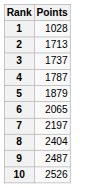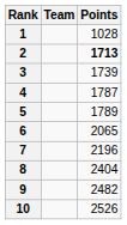 <table class="wikitable">
 <tr>
 <th scope="col">Rank</th>
+<th scope="col">Team</th>
 <th scope="col">Points</th>
 </tr>
 <tr>
 <th scope="row">1</th>
+<td></td>
 <td style="text-align:right;">1028</td>
 </tr>
 <tr>
 <th scope="row">2</th>
-<td style="text-align:right;">1713</td>
+<td></td>
+<td style="text-align:right;"><strong>1713</strong></td>
 </tr>
 <tr>
 <th scope="row">3</th>
-<td style="text-align:right;">1737</td>
+<td></td>
+<td style="text-align:right;">1739</td>
 </tr>
 <tr>
 <th scope="row">4</th>
+<td></td>
 <td style="text-align:right;">1787</td>
 </tr>
 <tr>
 <th scope="row">5</th>
-<td style="text-align:right;">1879</td>
+<td></td>
+<td style="text-align:right;">1789</td>
 </tr>
 <tr>
 <th scope="row">6</th>
+<td></td>
 <td style="text-align:right;">2065</td>
 </tr>
 <tr>
 <th scope="row">7</th>
-<td style="text-align:right;">2197</td>
+<td></td>
+<td style="text-align:right;">2196</td>
 </tr>
 <tr>
 <th scope="row">8</th>
+<td></td>
 <td style="text-align:right;">2404</td>
 </tr>
 <tr>
 <th scope="row">9</th>
-<td style="text-align:right;">2487</td>
+<td></td>
+<td style="text-align:right;">2482</td>
 </tr>
 <tr>
 <th scope="row">10</th>
+<td></td>
 <td style="text-align:right;">2526</td>
 </tr>
 </table>
